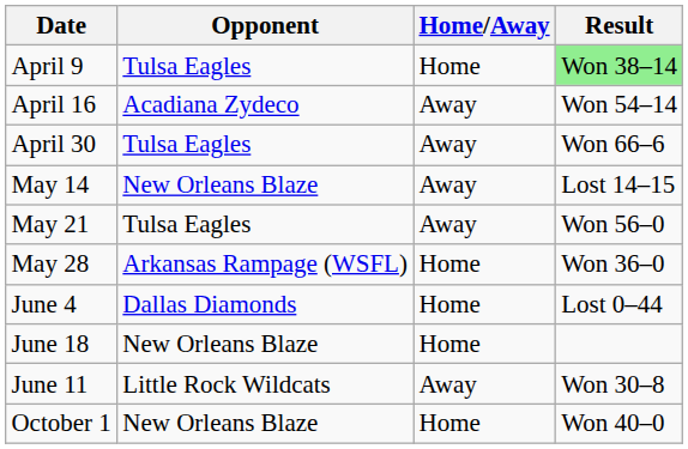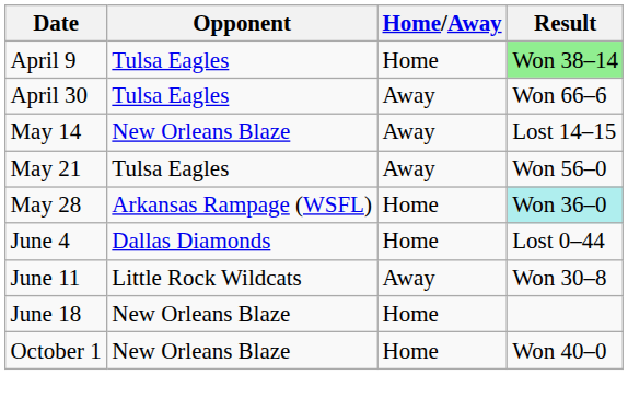 <table class="wikitable">
 <tr>
 <th>Date</th>
 <th>Opponent</th>
 <th><a href='#'>Home</a>/<a href='#'>Away</a></th>
 <th>Result</th>
 </tr>
 <tr>
 <td>April 9</td>
 <td><a href='#'>Tulsa Eagles</a></td>
 <td>Home</td>
 <td style="background: lightgreen;">Won 38–14</td>
-</tr>
-<tr>
-<td>April 16</td>
-<td><a href='#'>Acadiana Zydeco</a></td>
-<td>Away</td>
-<td>Won 54–14</td>
 </tr>
 <tr>
 <td>April 30</td>
 <td><a href='#'>Tulsa Eagles</a></td>
 <td>Away</td>
 <td>Won 66–6</td>
 </tr>
 <tr>
 <td>May 14</td>
 <td><a href='#'>New Orleans Blaze</a></td>
 <td>Away</td>
 <td>Lost 14–15</td>
 </tr>
 <tr>
 <td>May 21</td>
 <td>Tulsa Eagles</td>
 <td>Away</td>
 <td>Won 56–0</td>
 </tr>
 <tr>
 <td>May 28</td>
 <td><a href='#'>Arkansas Rampage</a> (<a href='#'>WSFL</a>)</td>
 <td>Home</td>
-<td>Won 36–0</td>
+<td style="background: paleturquoise;">Won 36–0</td>
 </tr>
 <tr>
 <td>June 4</td>
 <td><a href='#'>Dallas Diamonds</a></td>
 <td>Home</td>
 <td>Lost 0–44</td>
 </tr>
 <tr>
+<td>June 11</td>
+<td>Little Rock Wildcats</td>
+<td>Away</td>
+<td>Won 30–8</td>
+</tr>
+<tr>
 <td>June 18</td>
 <td>New Orleans Blaze</td>
 <td>Home</td>
 <td></td>
-</tr>
-<tr>
-<td>June 11</td>
-<td>Little Rock Wildcats</td>
-<td>Away</td>
-<td>Won 30–8</td>
 </tr>
 <tr>
 <td>October 1</td>
 <td>New Orleans Blaze</td>
 <td>Home</td>
 <td>Won 40–0</td>
 </tr>
 </table>
